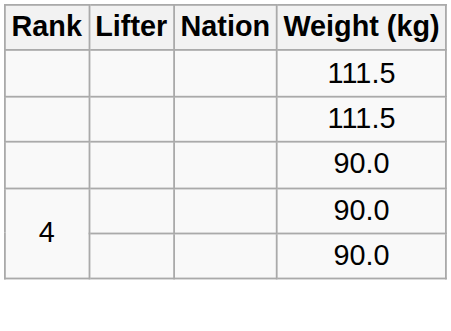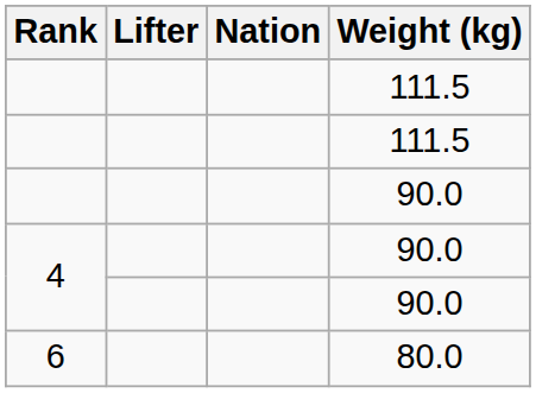 <table class="wikitable sortable" style="text-align:center">
 <tr>
 <th>Rank</th>
 <th>Lifter</th>
 <th>Nation</th>
 <th>Weight (kg)</th>
 </tr>
 <tr>
 <td></td>
 <td align=left></td>
 <td align=left></td>
 <td>111.5</td>
 </tr>
 <tr>
 <td></td>
 <td align=left></td>
 <td align=left></td>
 <td>111.5</td>
 </tr>
 <tr>
 <td></td>
 <td align=left></td>
 <td align=left></td>
 <td>90.0</td>
 </tr>
 <tr>
 <td rowspan=2>4</td>
 <td align=left></td>
 <td align=left></td>
 <td>90.0</td>
 </tr>
 <tr>
 <td align=left></td>
 <td align=left></td>
 <td>90.0</td>
 </tr>
+<tr>
+<td>6</td>
+<td align=left></td>
+<td align=left></td>
+<td>80.0</td>
+</tr>
 </table>
